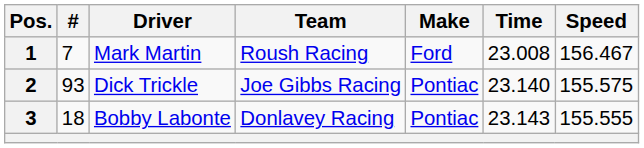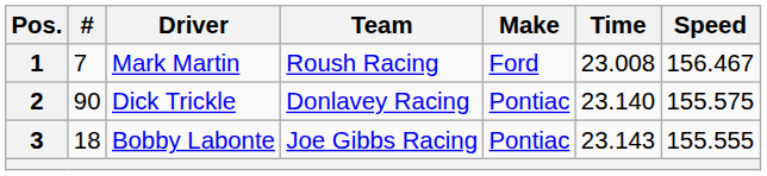 <table class="wikitable" style="font-size:95%">
 <tr>
 <th>Pos.</th>
 <th>#</th>
 <th>Driver</th>
 <th>Team</th>
 <th>Make</th>
 <th>Time</th>
 <th>Speed</th>
 </tr>
 <tr>
 <th>1</th>
 <td>7</td>
 <td><a href='#'>Mark Martin</a></td>
 <td><a href='#'>Roush Racing</a></td>
 <td><a href='#'>Ford</a></td>
 <td>23.008</td>
 <td>156.467</td>
 </tr>
 <tr>
 <th>2</th>
-<td>93</td>
+<td>90</td>
 <td><a href='#'>Dick Trickle</a></td>
-<td><a href='#'>Joe Gibbs Racing</a></td>
+<td><a href='#'>Donlavey Racing</a></td>
 <td><a href='#'>Pontiac</a></td>
 <td>23.140</td>
 <td>155.575</td>
 </tr>
 <tr>
 <th>3</th>
 <td>18</td>
 <td><a href='#'>Bobby Labonte</a></td>
-<td><a href='#'>Donlavey Racing</a></td>
+<td><a href='#'>Joe Gibbs Racing</a></td>
 <td><a href='#'>Pontiac</a></td>
 <td>23.143</td>
 <td>155.555</td>
 </tr>
 <tr>
 <th colspan="7"></th>
 </tr>
 </table>
